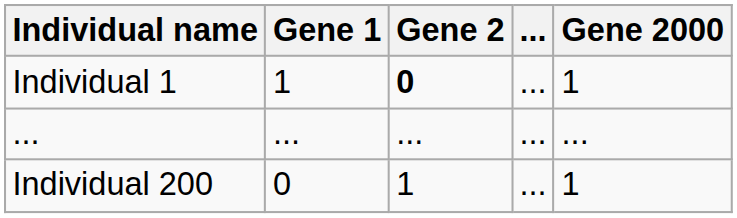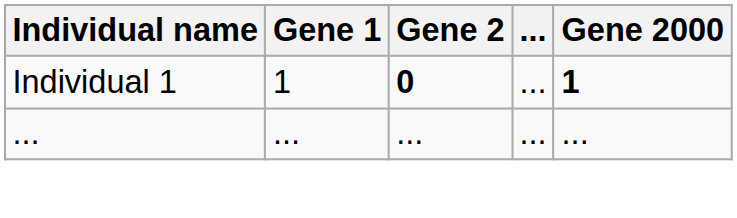 <table class="wikitable floatright">
 <tr>
 <th>Individual name</th>
 <th>Gene 1</th>
 <th>Gene 2</th>
 <th>...</th>
 <th>Gene 2000</th>
 </tr>
 <tr>
 <td>Individual 1</td>
 <td>1</td>
 <td><strong>0</strong></td>
 <td>...</td>
-<td>1</td>
+<td><strong>1</strong></td>
 </tr>
 <tr>
 <td>...</td>
 <td>...</td>
 <td>...</td>
 <td>...</td>
 <td>...</td>
 </tr>
-<tr>
-<td>Individual 200</td>
-<td>0</td>
-<td>1</td>
-<td>...</td>
-<td>1</td>
-</tr>
 </table>
